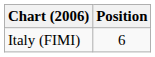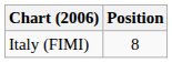 <table class="wikitable">
 <tr>
 <th>Chart (2006)</th>
 <th>Position</th>
 </tr>
 <tr>
 <td>Italy (FIMI)</td>
-<td style="text-align:center;">6</td>
+<td style="text-align:center;">8</td>
 </tr>
 </table>
